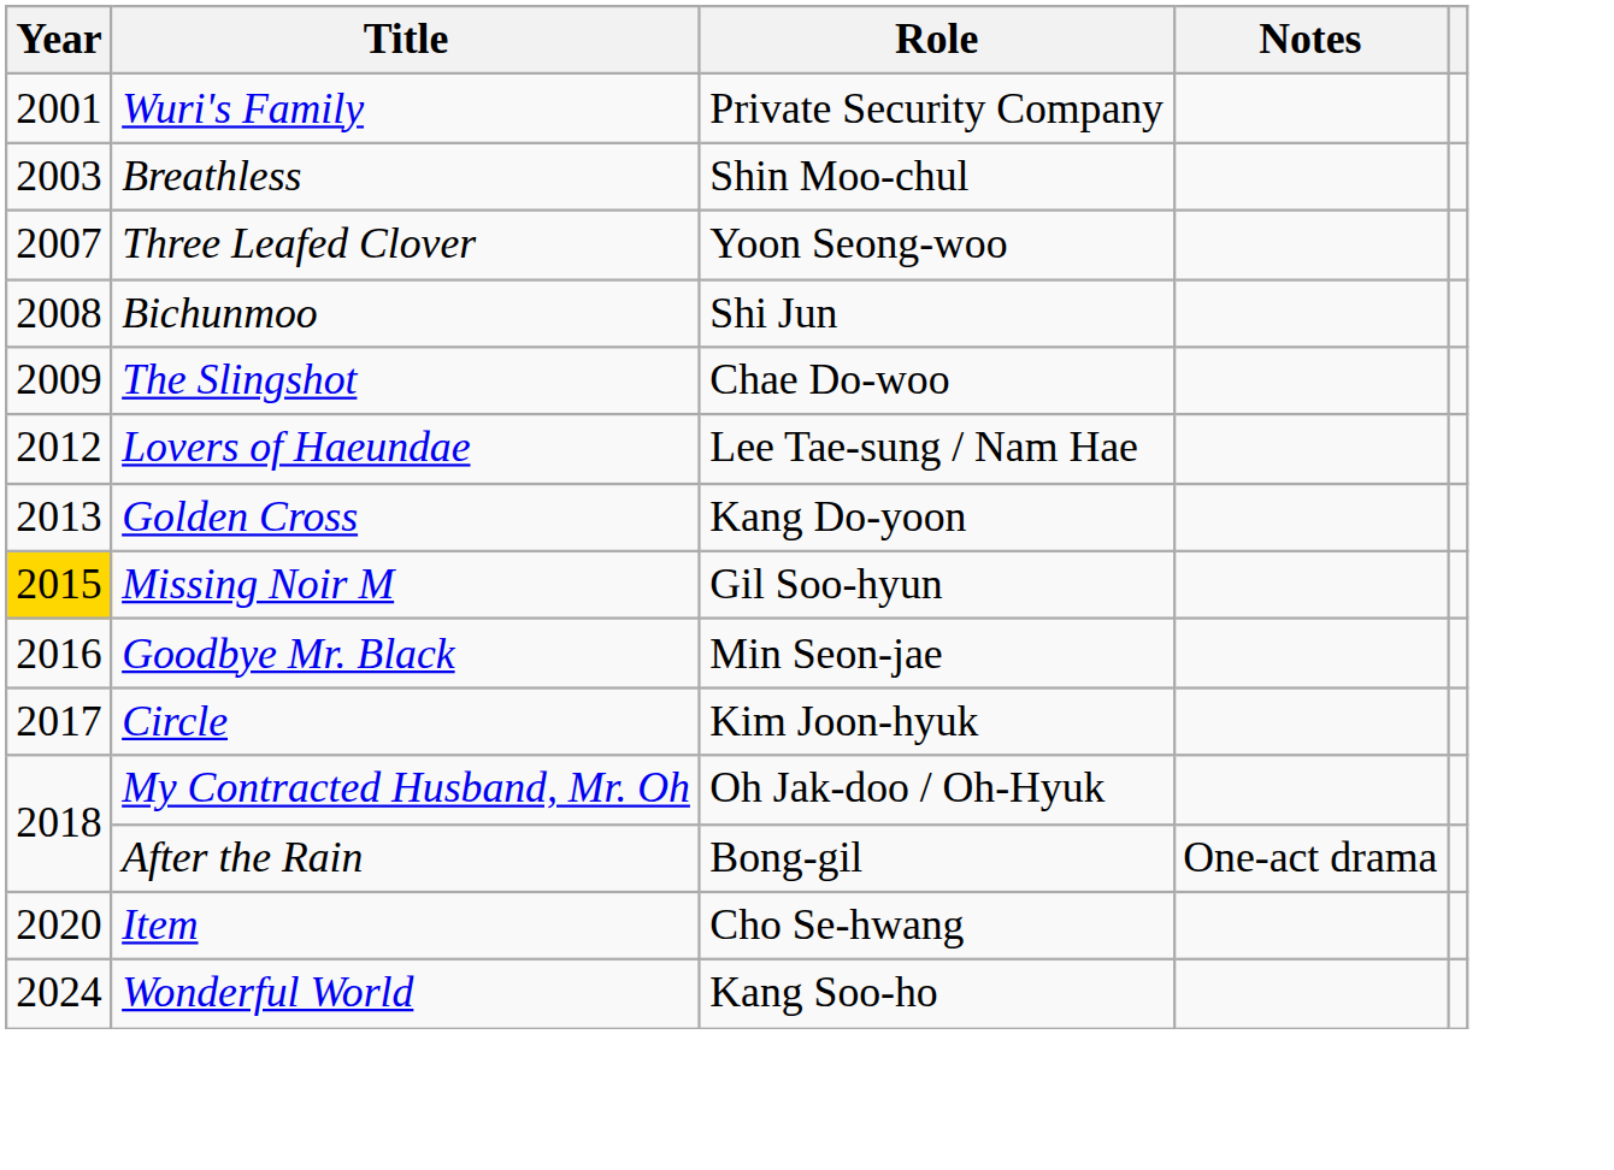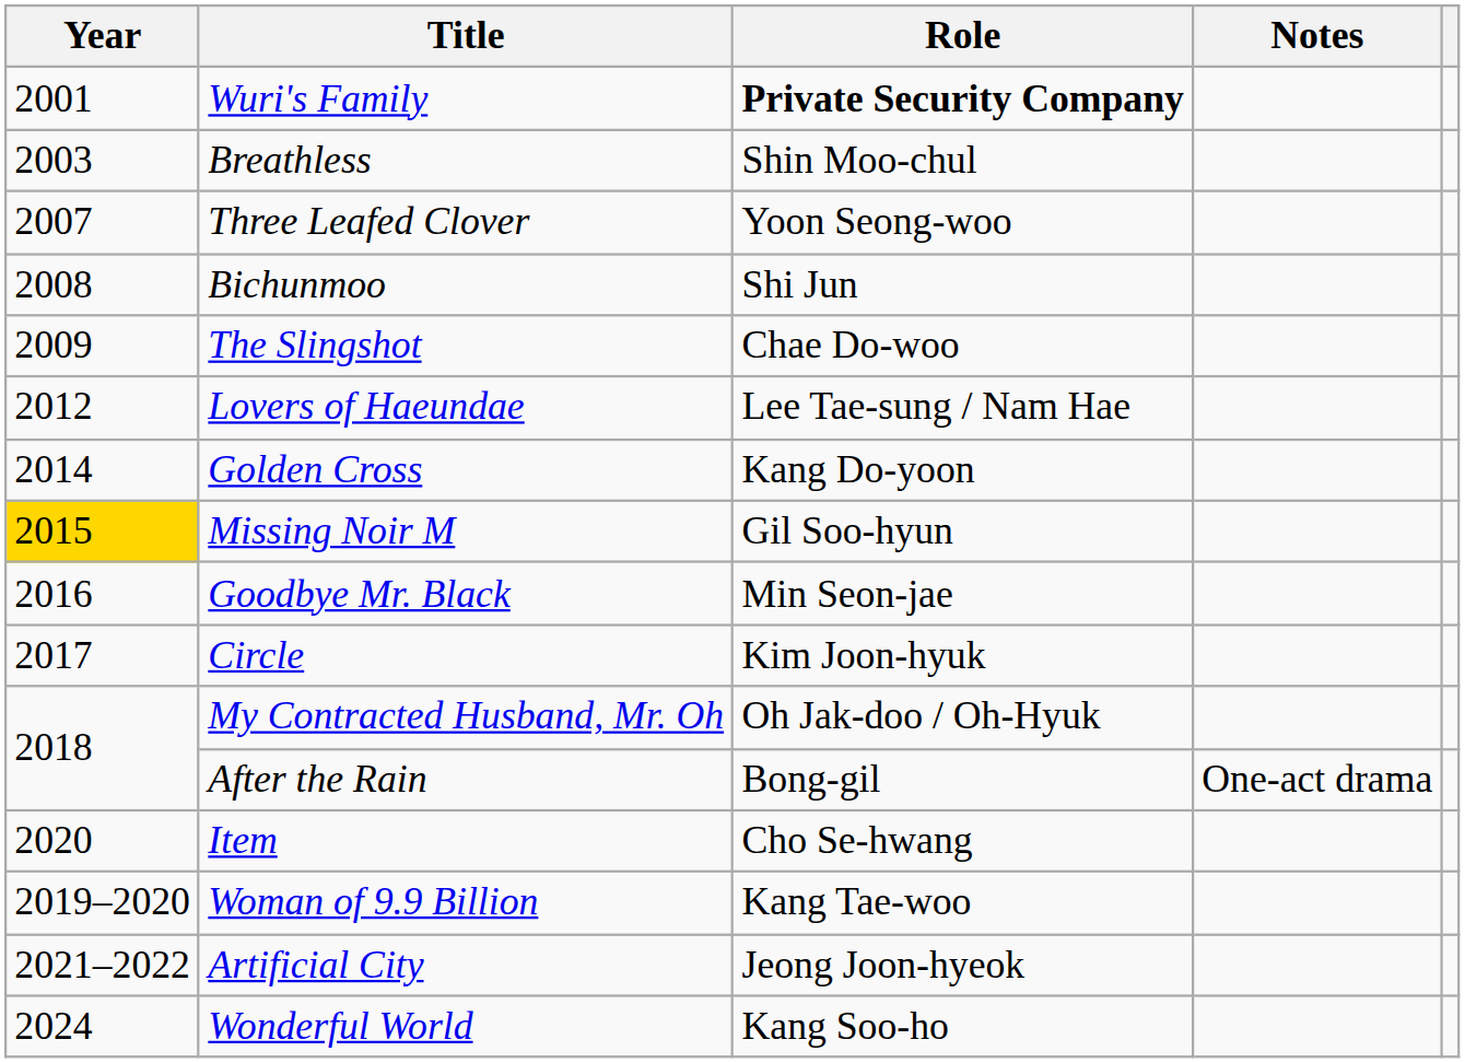 <table class="wikitable sortable">
 <tr>
 <th>Year</th>
 <th>Title</th>
 <th>Role</th>
 <th>Notes</th>
 <th scope="col" class="unsortable"></th>
 </tr>
 <tr>
 <td>2001</td>
 <td><em><a href='#'>Wuri's Family</a></em></td>
-<td>Private Security Company</td>
+<td><strong>Private Security Company</strong></td>
 <td></td>
 <td></td>
 </tr>
 <tr>
 <td>2003</td>
 <td><em>Breathless</em></td>
 <td>Shin Moo-chul</td>
 <td></td>
 <td></td>
 </tr>
 <tr>
 <td>2007</td>
 <td><em>Three Leafed Clover</em></td>
 <td>Yoon Seong-woo</td>
 <td></td>
 <td></td>
 </tr>
 <tr>
 <td>2008</td>
 <td><em>Bichunmoo</em></td>
 <td>Shi Jun</td>
 <td></td>
 <td></td>
 </tr>
 <tr>
 <td>2009</td>
 <td><em><a href='#'>The Slingshot</a></em></td>
 <td>Chae Do-woo</td>
 <td></td>
 <td></td>
 </tr>
 <tr>
 <td>2012</td>
 <td><em><a href='#'>Lovers of Haeundae</a></em></td>
 <td>Lee Tae-sung / Nam Hae</td>
 <td></td>
 <td></td>
 </tr>
 <tr>
-<td>2013</td>
+<td>2014</td>
 <td><em><a href='#'>Golden Cross</a></em></td>
 <td>Kang Do-yoon</td>
 <td></td>
 <td></td>
 </tr>
 <tr>
 <td style="background: gold;">2015</td>
 <td><em><a href='#'>Missing Noir M</a></em></td>
 <td>Gil Soo-hyun</td>
 <td></td>
 <td></td>
 </tr>
 <tr>
 <td>2016</td>
 <td><em><a href='#'>Goodbye Mr. Black</a></em></td>
 <td>Min Seon-jae</td>
 <td></td>
 <td></td>
 </tr>
 <tr>
 <td>2017</td>
 <td><em><a href='#'>Circle</a></em></td>
 <td>Kim Joon-hyuk</td>
 <td></td>
 <td></td>
 </tr>
 <tr>
 <td rowspan=2>2018</td>
 <td><em><a href='#'>My Contracted Husband, Mr. Oh</a></em></td>
 <td>Oh Jak-doo / Oh-Hyuk</td>
 <td></td>
 <td></td>
 </tr>
 <tr>
 <td><em>After the Rain</em></td>
 <td>Bong-gil</td>
 <td>One-act drama</td>
 <td></td>
 </tr>
 <tr>
 <td>2020</td>
 <td><em><a href='#'>Item</a></em></td>
 <td>Cho Se-hwang</td>
 <td></td>
 <td></td>
 </tr>
 <tr>
+<td>2019–2020</td>
+<td><em><a href='#'>Woman of 9.9 Billion</a></em></td>
+<td>Kang Tae-woo</td>
+<td></td>
+<td></td>
+</tr>
+<tr>
+<td>2021–2022</td>
+<td><em><a href='#'>Artificial City</a></em></td>
+<td>Jeong Joon-hyeok</td>
+<td></td>
+<td></td>
+</tr>
+<tr>
 <td>2024</td>
 <td><em><a href='#'>Wonderful World</a></em></td>
 <td>Kang Soo-ho</td>
 <td></td>
 <td></td>
 </tr>
 </table>
